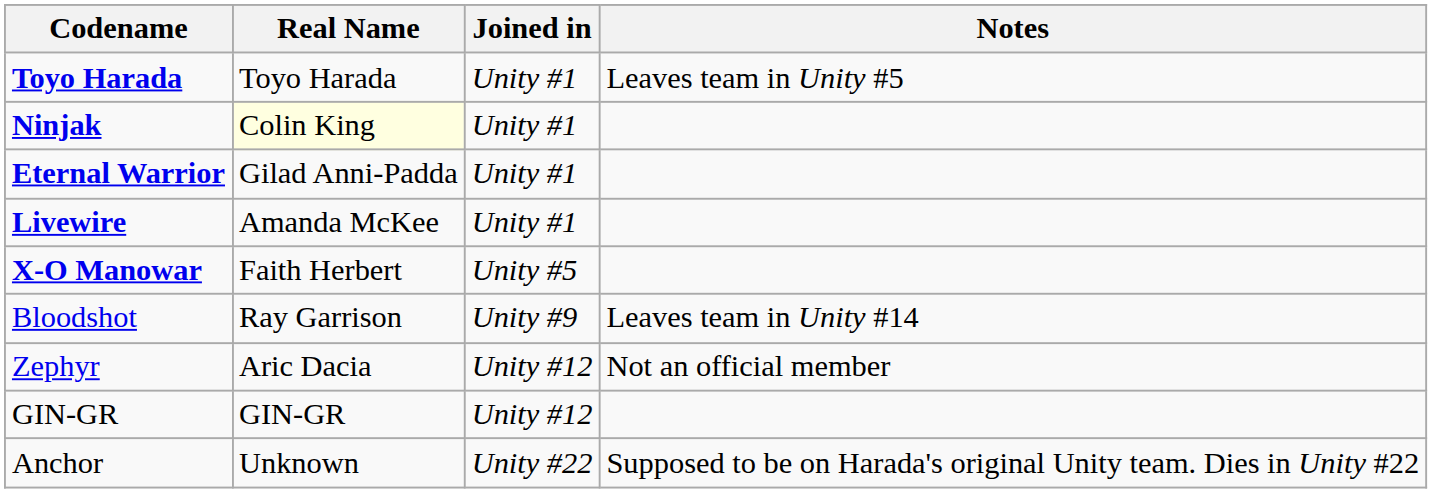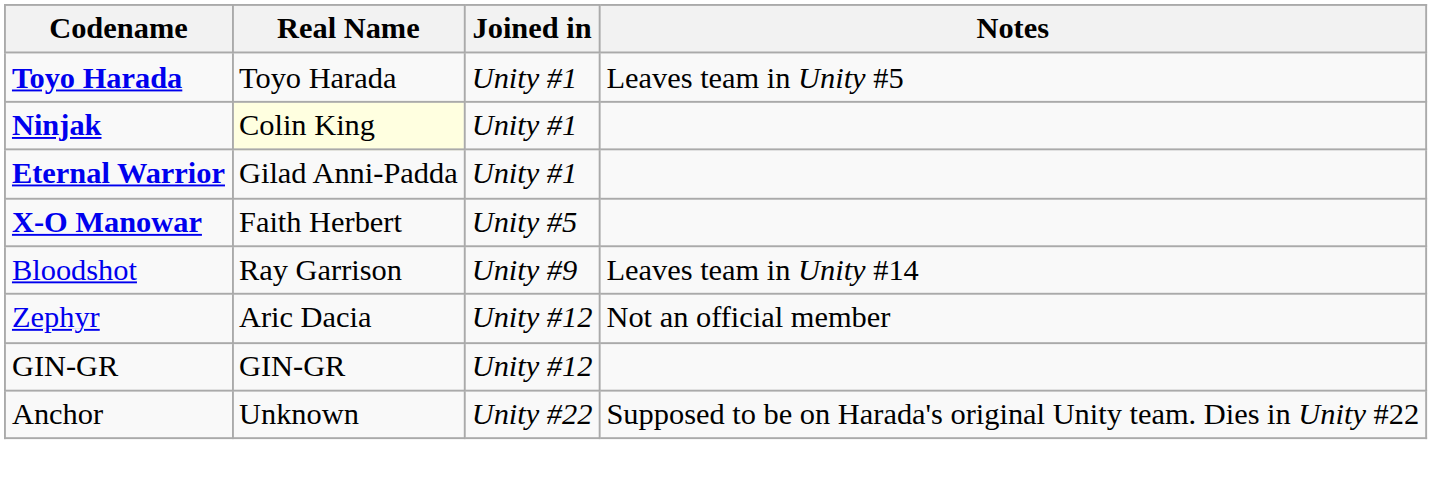 <table class="wikitable">
 <tr>
 <th>Codename</th>
 <th>Real Name</th>
 <th>Joined in</th>
 <th>Notes</th>
 </tr>
 <tr>
 <td><strong><a href='#'>Toyo Harada</a></strong></td>
 <td>Toyo Harada</td>
 <td><em>Unity #1</em></td>
 <td>Leaves team in <em>Unity</em> #5</td>
 </tr>
 <tr>
 <td><strong><a href='#'>Ninjak</a></strong></td>
 <td style="background: lightyellow;">Colin King</td>
 <td><em>Unity #1</em></td>
 <td></td>
 </tr>
 <tr>
 <td><strong><a href='#'>Eternal Warrior</a></strong></td>
 <td>Gilad Anni-Padda</td>
-<td><em>Unity #1</em></td>
-<td></td>
-</tr>
-<tr>
-<td><strong><a href='#'>Livewire</a></strong></td>
-<td>Amanda McKee</td>
 <td><em>Unity #1</em></td>
 <td></td>
 </tr>
 <tr>
 <td><strong><a href='#'>X-O Manowar</a></strong></td>
 <td>Faith Herbert</td>
 <td><em>Unity #5</em></td>
 <td></td>
 </tr>
 <tr>
 <td><a href='#'>Bloodshot</a></td>
 <td>Ray Garrison</td>
 <td><em>Unity #9</em></td>
 <td>Leaves team in <em>Unity</em> #14</td>
 </tr>
 <tr>
 <td><a href='#'>Zephyr</a></td>
 <td>Aric Dacia</td>
 <td><em>Unity #12</em></td>
 <td>Not an official member</td>
 </tr>
 <tr>
 <td>GIN-GR</td>
 <td>GIN-GR</td>
 <td><em>Unity #12</em></td>
 <td></td>
 </tr>
 <tr>
 <td>Anchor</td>
 <td>Unknown</td>
 <td><em>Unity #22</em></td>
 <td>Supposed to be on Harada's original Unity team. Dies in <em>Unity</em> #22</td>
 </tr>
 </table>
